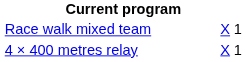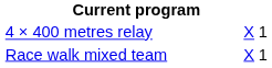 <table>
 <tr>
 <td align=center colspan=21><strong>Current program</strong></td>
+</tr>
+<tr align=center>
+<td align=left><a href='#'>4 × 400 metres relay</a></td>
+<td></td>
+<td></td>
+<td></td>
+<td></td>
+<td></td>
+<td></td>
+<td></td>
+<td></td>
+<td></td>
+<td></td>
+<td></td>
+<td></td>
+<td></td>
+<td></td>
+<td></td>
+<td></td>
+<td></td>
+<td></td>
+<td><a href='#'>X</a></td>
+<td>1</td>
 </tr>
 <tr align=center>
 <td align=left><a href='#'>Race walk mixed team</a></td>
 <td></td>
 <td></td>
 <td></td>
 <td></td>
 <td></td>
 <td></td>
 <td></td>
 <td></td>
 <td></td>
 <td></td>
 <td></td>
 <td></td>
 <td></td>
 <td></td>
 <td></td>
 <td></td>
 <td></td>
 <td></td>
 <td><a href='#'>X</a></td>
 <td>1</td>
 </tr>
-<tr align=center>
-<td align=left><a href='#'>4 × 400 metres relay</a></td>
-<td></td>
-<td></td>
-<td></td>
-<td></td>
-<td></td>
-<td></td>
-<td></td>
-<td></td>
-<td></td>
-<td></td>
-<td></td>
-<td></td>
-<td></td>
-<td></td>
-<td></td>
-<td></td>
-<td></td>
-<td></td>
-<td><a href='#'>X</a></td>
-<td>1</td>
-</tr>
 </table>
